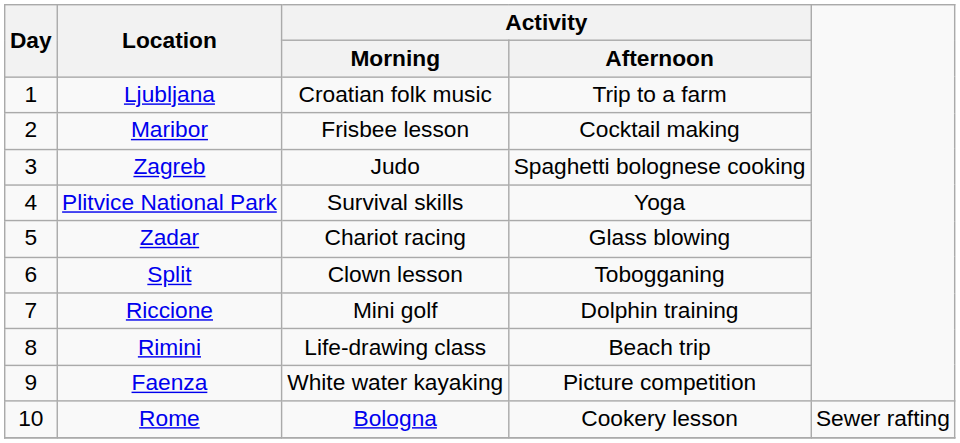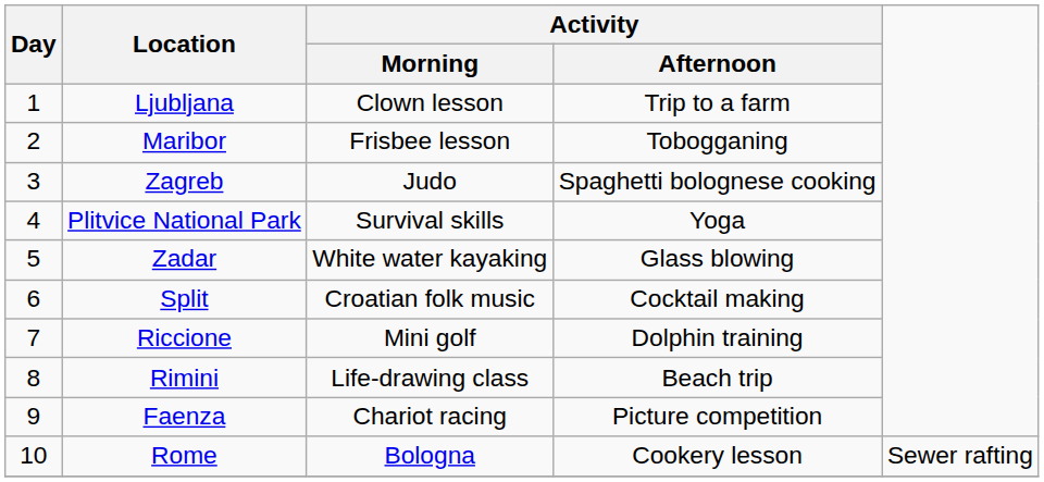 <table class="wikitable" style="text-align:center;">
 <tr>
 <th rowspan=2>Day</th>
 <th rowspan=2>Location</th>
 <th colspan=2>Activity</th>
 </tr>
 <tr>
 <th>Morning</th>
 <th>Afternoon</th>
 </tr>
 <tr>
 <td>1</td>
 <td><a href='#'>Ljubljana</a></td>
-<td>Croatian folk music</td>
+<td>Clown lesson</td>
 <td>Trip to a farm</td>
 </tr>
 <tr>
 <td>2</td>
 <td><a href='#'>Maribor</a></td>
 <td>Frisbee lesson</td>
-<td>Cocktail making</td>
+<td>Tobogganing</td>
 </tr>
 <tr>
 <td>3</td>
 <td><a href='#'>Zagreb</a></td>
 <td>Judo</td>
 <td>Spaghetti bolognese cooking</td>
 </tr>
 <tr>
 <td>4</td>
 <td><a href='#'>Plitvice National Park</a></td>
 <td>Survival skills</td>
 <td>Yoga</td>
 </tr>
 <tr>
 <td>5</td>
 <td><a href='#'>Zadar</a></td>
-<td>Chariot racing</td>
+<td>White water kayaking</td>
 <td>Glass blowing</td>
 </tr>
 <tr>
 <td>6</td>
 <td><a href='#'>Split</a></td>
-<td>Clown lesson</td>
-<td>Tobogganing</td>
+<td>Croatian folk music</td>
+<td>Cocktail making</td>
 </tr>
 <tr>
 <td>7</td>
 <td><a href='#'>Riccione</a></td>
 <td>Mini golf</td>
 <td>Dolphin training</td>
 </tr>
 <tr>
 <td>8</td>
 <td><a href='#'>Rimini</a></td>
 <td>Life-drawing class</td>
 <td>Beach trip</td>
 </tr>
 <tr>
 <td>9</td>
 <td><a href='#'>Faenza</a></td>
-<td>White water kayaking</td>
+<td>Chariot racing</td>
 <td>Picture competition</td>
 </tr>
 <tr>
 <td>10</td>
 <td><a href='#'>Rome</a></td>
 <td><a href='#'>Bologna</a></td>
 <td>Cookery lesson</td>
 <td>Sewer rafting</td>
 </tr>
 <tr>
 </tr>
 </table>
